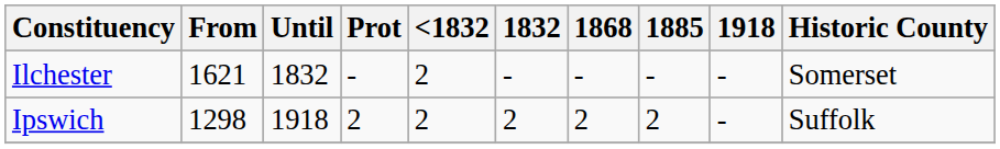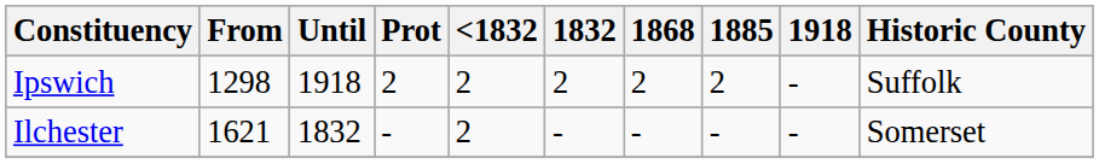 <table class="wikitable">
 <tr>
 <th>Constituency</th>
 <th>From</th>
 <th>Until</th>
 <th>Prot</th>
 <th><1832</th>
 <th>1832</th>
 <th>1868</th>
 <th>1885</th>
 <th>1918</th>
 <th>Historic County</th>
 </tr>
 <tr>
+<td><a href='#'>Ipswich</a></td>
+<td>1298</td>
+<td>1918</td>
+<td>2</td>
+<td>2</td>
+<td>2</td>
+<td>2</td>
+<td>2</td>
+<td>-</td>
+<td>Suffolk</td>
+</tr>
+<tr>
 <td><a href='#'>Ilchester</a></td>
 <td>1621</td>
 <td>1832</td>
 <td>-</td>
 <td>2</td>
 <td>-</td>
 <td>-</td>
 <td>-</td>
 <td>-</td>
 <td>Somerset</td>
 </tr>
 <tr>
-<td><a href='#'>Ipswich</a></td>
-<td>1298</td>
-<td>1918</td>
-<td>2</td>
-<td>2</td>
-<td>2</td>
-<td>2</td>
-<td>2</td>
-<td>-</td>
-<td>Suffolk</td>
-</tr>
-<tr>
 </tr>
 </table>
